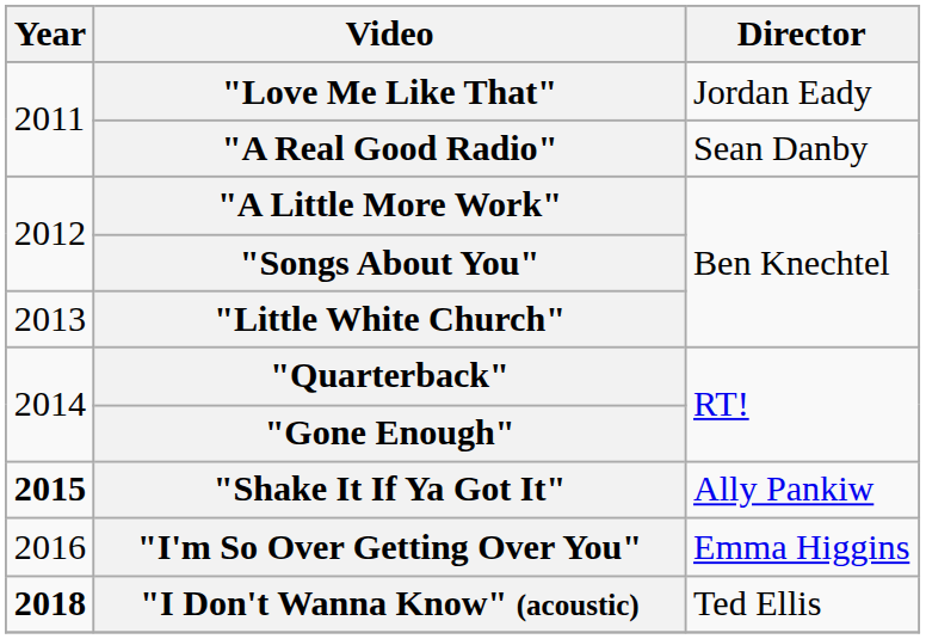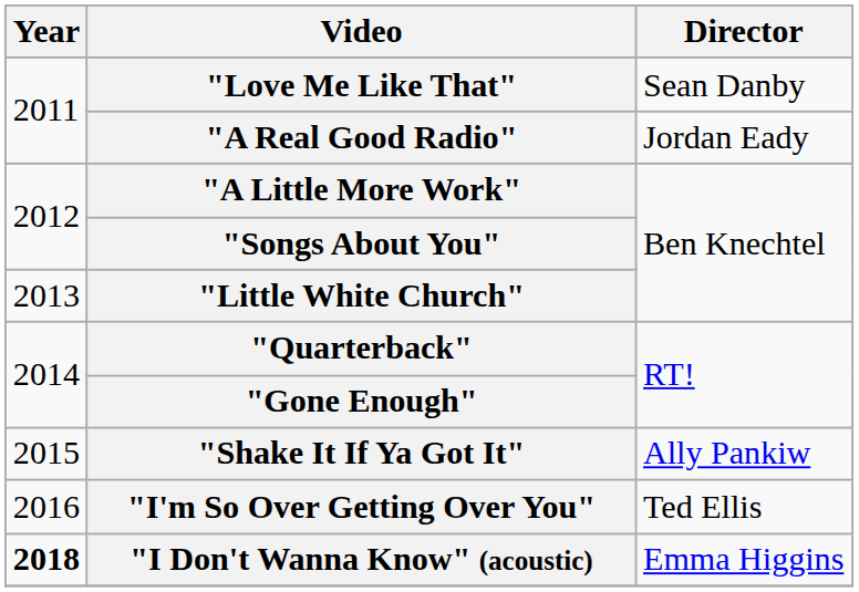 <table class="wikitable plainrowheaders">
 <tr>
 <th>Year</th>
 <th style="width:16em;">Video</th>
 <th>Director</th>
 </tr>
 <tr>
 <td rowspan="2">2011</td>
 <th scope="row">"Love Me Like That"</th>
-<td>Jordan Eady</td>
+<td>Sean Danby</td>
 </tr>
 <tr>
 <th scope="row">"A Real Good Radio"</th>
-<td>Sean Danby</td>
+<td>Jordan Eady</td>
 </tr>
 <tr>
 <td rowspan="2">2012</td>
 <th scope="row">"A Little More Work"</th>
 <td rowspan="3">Ben Knechtel</td>
 </tr>
 <tr>
 <th scope="row">"Songs About You"</th>
 </tr>
 <tr>
 <td>2013</td>
 <th scope="row">"Little White Church"</th>
 </tr>
 <tr>
 <td rowspan="2">2014</td>
 <th scope="row">"Quarterback"</th>
 <td rowspan="2"><a href='#'>RT!</a></td>
 </tr>
 <tr>
 <th scope="row">"Gone Enough"</th>
 </tr>
 <tr>
-<td><strong>2015</strong></td>
+<td>2015</td>
 <th scope="row">"Shake It If Ya Got It"</th>
 <td><a href='#'>Ally Pankiw</a></td>
 </tr>
 <tr>
 <td>2016</td>
 <th scope="row">"I'm So Over Getting Over You"</th>
-<td><a href='#'>Emma Higgins</a></td>
+<td>Ted Ellis</td>
 </tr>
 <tr>
 <td><strong>2018</strong></td>
 <th scope="row">"I Don't Wanna Know" <small>(acoustic)</small></th>
-<td>Ted Ellis</td>
+<td><a href='#'>Emma Higgins</a></td>
 </tr>
 <tr>
 </tr>
 </table>
